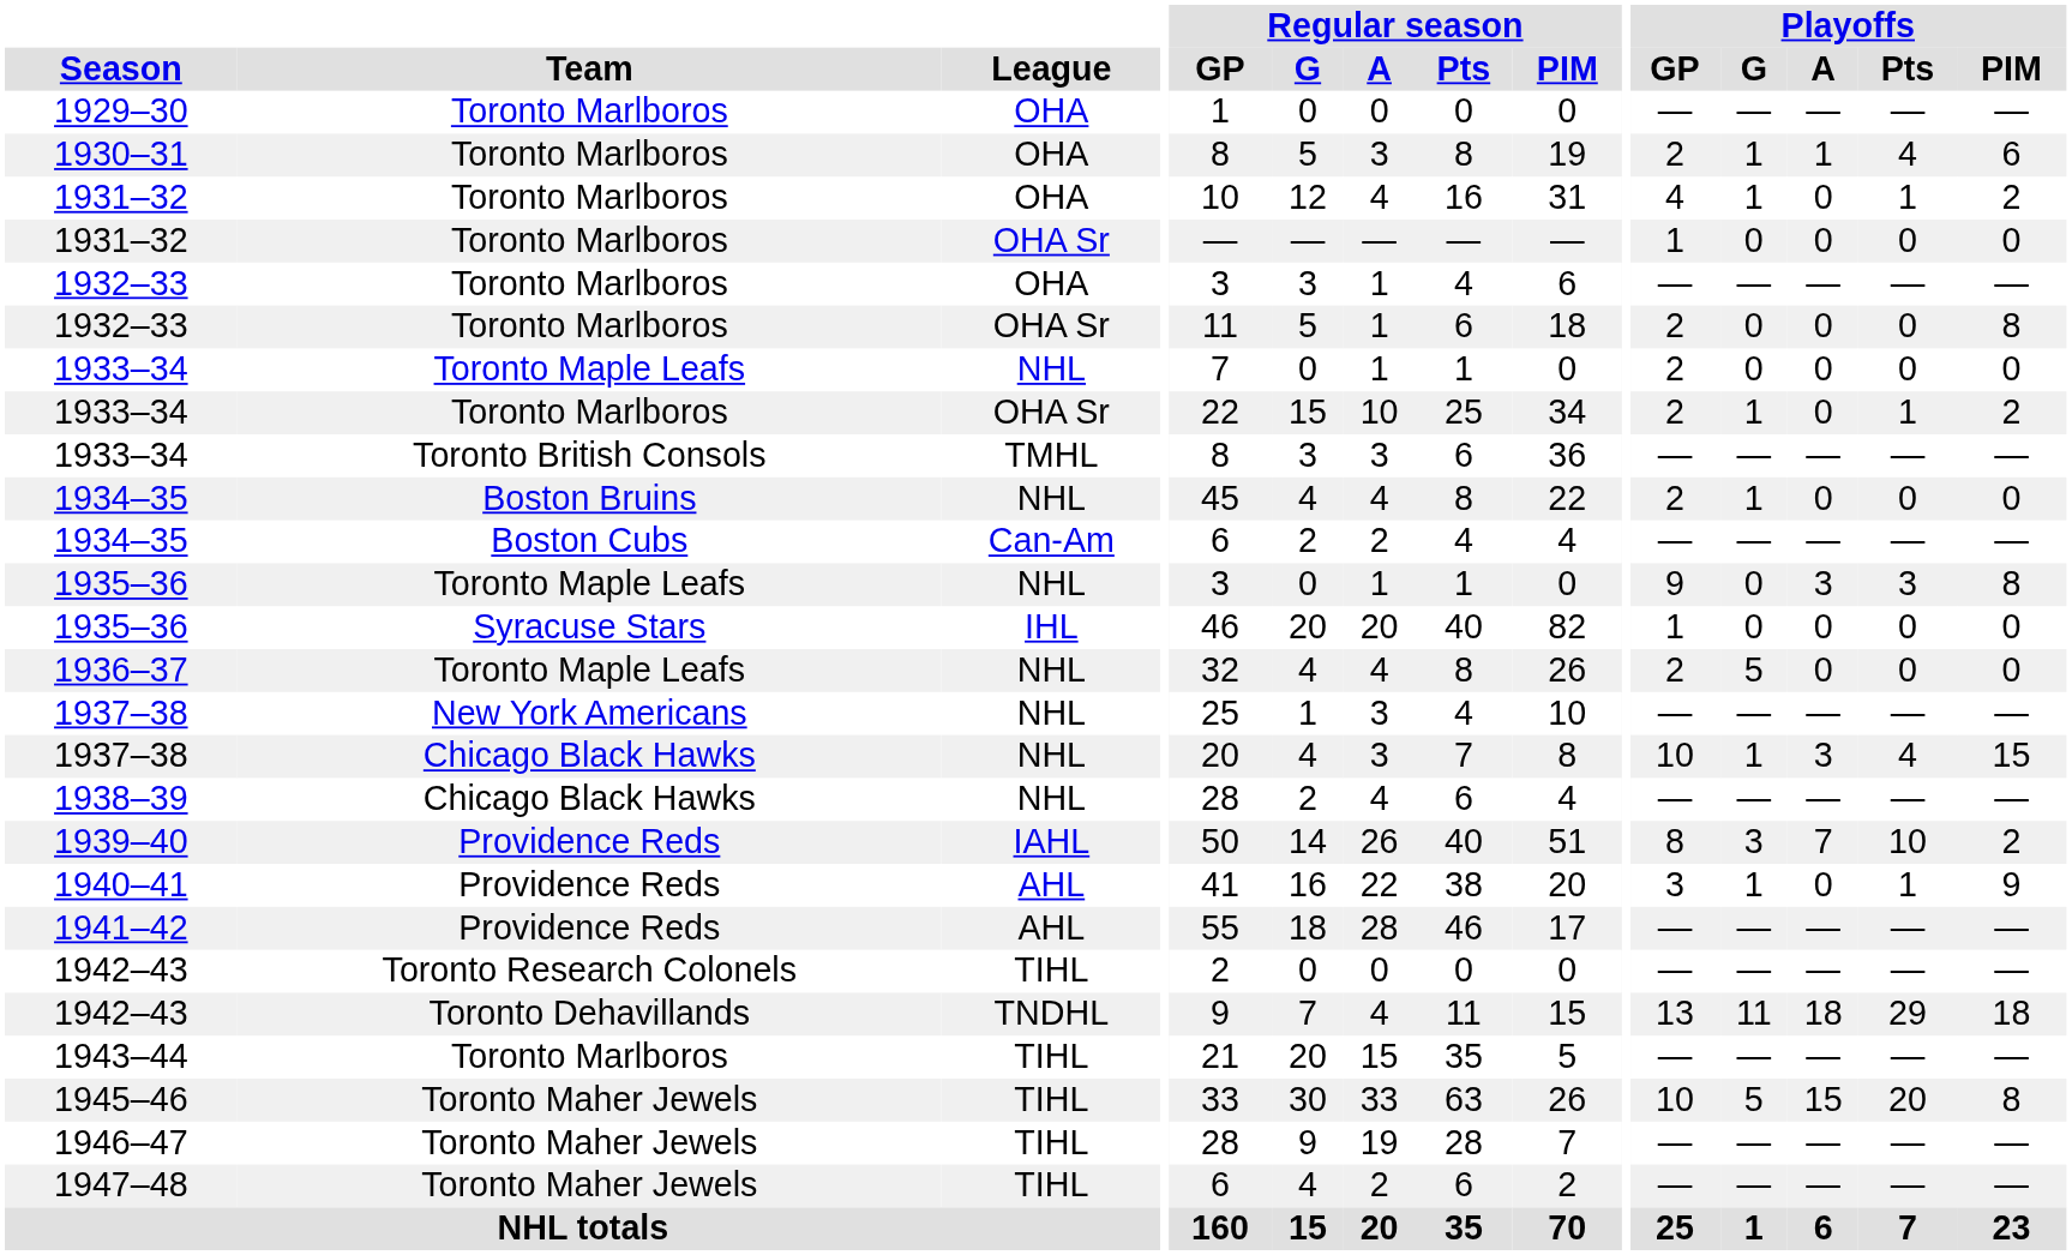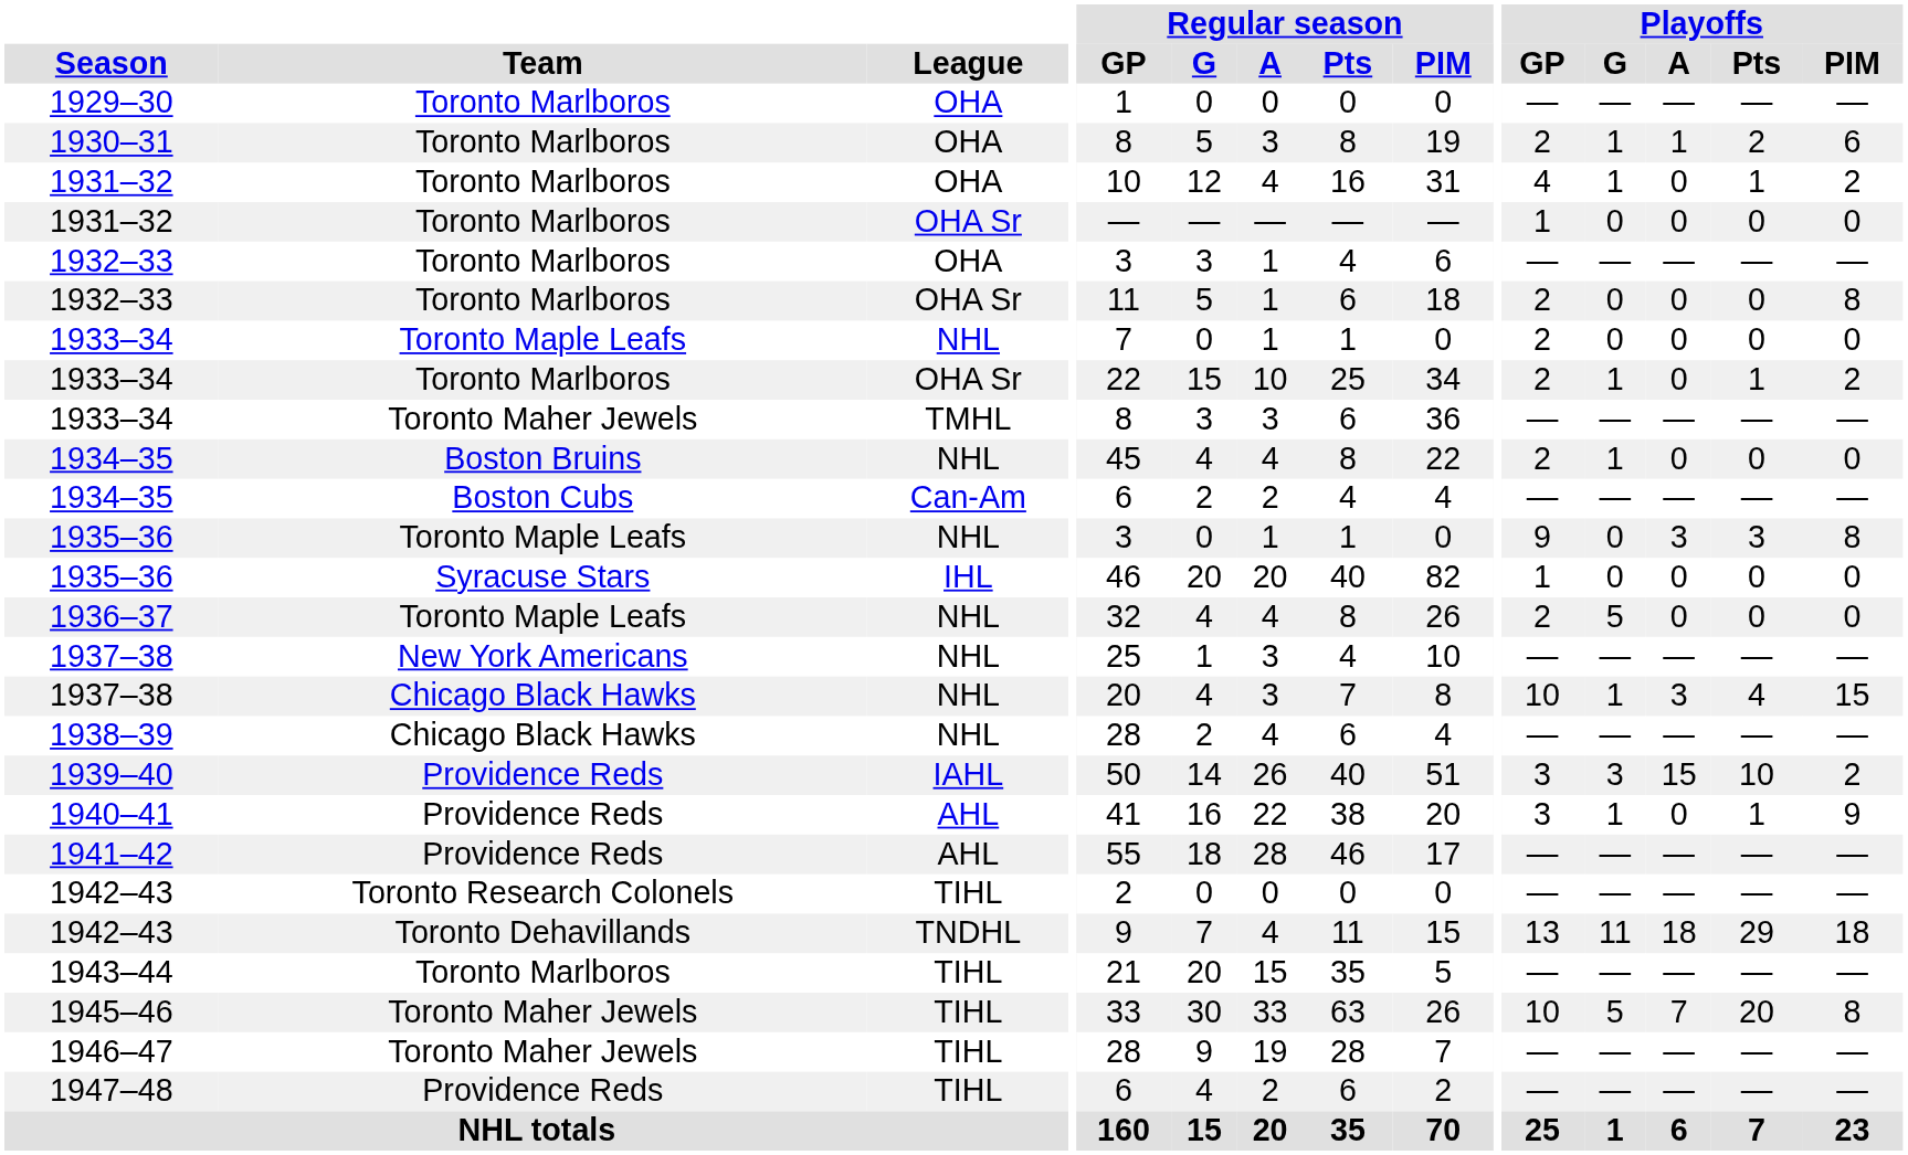 <table border="0" cellpadding="1" cellspacing="0" style="text-align:center; width:60em">
 <tr bgcolor="#e0e0e0">
 <th colspan="3" bgcolor="#ffffff"></th>
 <th rowspan="100" bgcolor="#ffffff"></th>
 <th colspan="5"><a href='#'>Regular season</a></th>
 <th rowspan="100" bgcolor="#ffffff"></th>
 <th colspan="5"><a href='#'>Playoffs</a></th>
 </tr>
 <tr bgcolor="#e0e0e0">
 <th><a href='#'>Season</a></th>
 <th>Team</th>
 <th>League</th>
 <th>GP</th>
 <th><a href='#'>G</a></th>
 <th><a href='#'>A</a></th>
 <th><a href='#'>Pts</a></th>
 <th><a href='#'>PIM</a></th>
 <th>GP</th>
 <th>G</th>
 <th>A</th>
 <th>Pts</th>
 <th>PIM</th>
 </tr>
 <tr>
 <td><a href='#'>1929–30</a></td>
 <td><a href='#'>Toronto Marlboros</a></td>
 <td><a href='#'>OHA</a></td>
 <td>1</td>
 <td>0</td>
 <td>0</td>
 <td>0</td>
 <td>0</td>
 <td>—</td>
 <td>—</td>
 <td>—</td>
 <td>—</td>
 <td>—</td>
 </tr>
 <tr bgcolor="#f0f0f0">
 <td><a href='#'>1930–31</a></td>
 <td>Toronto Marlboros</td>
 <td>OHA</td>
 <td>8</td>
 <td>5</td>
 <td>3</td>
 <td>8</td>
 <td>19</td>
 <td>2</td>
 <td>1</td>
 <td>1</td>
-<td>4</td>
+<td>2</td>
 <td>6</td>
 </tr>
 <tr>
 <td><a href='#'>1931–32</a></td>
 <td>Toronto Marlboros</td>
 <td>OHA</td>
 <td>10</td>
 <td>12</td>
 <td>4</td>
 <td>16</td>
 <td>31</td>
 <td>4</td>
 <td>1</td>
 <td>0</td>
 <td>1</td>
 <td>2</td>
 </tr>
 <tr bgcolor="#f0f0f0">
 <td>1931–32</td>
 <td>Toronto Marlboros</td>
 <td><a href='#'>OHA Sr</a></td>
 <td>—</td>
 <td>—</td>
 <td>—</td>
 <td>—</td>
 <td>—</td>
 <td>1</td>
 <td>0</td>
 <td>0</td>
 <td>0</td>
 <td>0</td>
 </tr>
 <tr>
 <td><a href='#'>1932–33</a></td>
 <td>Toronto Marlboros</td>
 <td>OHA</td>
 <td>3</td>
 <td>3</td>
 <td>1</td>
 <td>4</td>
 <td>6</td>
 <td>—</td>
 <td>—</td>
 <td>—</td>
 <td>—</td>
 <td>—</td>
 </tr>
 <tr bgcolor="#f0f0f0">
 <td>1932–33</td>
 <td>Toronto Marlboros</td>
 <td>OHA Sr</td>
 <td>11</td>
 <td>5</td>
 <td>1</td>
 <td>6</td>
 <td>18</td>
 <td>2</td>
 <td>0</td>
 <td>0</td>
 <td>0</td>
 <td>8</td>
 </tr>
 <tr>
 <td><a href='#'>1933–34</a></td>
 <td><a href='#'>Toronto Maple Leafs</a></td>
 <td><a href='#'>NHL</a></td>
 <td>7</td>
 <td>0</td>
 <td>1</td>
 <td>1</td>
 <td>0</td>
 <td>2</td>
 <td>0</td>
 <td>0</td>
 <td>0</td>
 <td>0</td>
 </tr>
 <tr bgcolor="#f0f0f0">
 <td>1933–34</td>
 <td>Toronto Marlboros</td>
 <td>OHA Sr</td>
 <td>22</td>
 <td>15</td>
 <td>10</td>
 <td>25</td>
 <td>34</td>
 <td>2</td>
 <td>1</td>
 <td>0</td>
 <td>1</td>
 <td>2</td>
 </tr>
 <tr>
 <td>1933–34</td>
-<td>Toronto British Consols</td>
+<td>Toronto Maher Jewels</td>
 <td>TMHL</td>
 <td>8</td>
 <td>3</td>
 <td>3</td>
 <td>6</td>
 <td>36</td>
 <td>—</td>
 <td>—</td>
 <td>—</td>
 <td>—</td>
 <td>—</td>
 </tr>
 <tr bgcolor="#f0f0f0">
 <td><a href='#'>1934–35</a></td>
 <td><a href='#'>Boston Bruins</a></td>
 <td>NHL</td>
 <td>45</td>
 <td>4</td>
 <td>4</td>
 <td>8</td>
 <td>22</td>
 <td>2</td>
 <td>1</td>
 <td>0</td>
 <td>0</td>
 <td>0</td>
 </tr>
 <tr>
 <td><a href='#'>1934–35</a></td>
 <td><a href='#'>Boston Cubs</a></td>
 <td><a href='#'>Can-Am</a></td>
 <td>6</td>
 <td>2</td>
 <td>2</td>
 <td>4</td>
 <td>4</td>
 <td>—</td>
 <td>—</td>
 <td>—</td>
 <td>—</td>
 <td>—</td>
 </tr>
 <tr bgcolor="#f0f0f0">
 <td><a href='#'>1935–36</a></td>
 <td>Toronto Maple Leafs</td>
 <td>NHL</td>
 <td>3</td>
 <td>0</td>
 <td>1</td>
 <td>1</td>
 <td>0</td>
 <td>9</td>
 <td>0</td>
 <td>3</td>
 <td>3</td>
 <td>8</td>
 </tr>
 <tr>
 <td><a href='#'>1935–36</a></td>
 <td><a href='#'>Syracuse Stars</a></td>
 <td><a href='#'>IHL</a></td>
 <td>46</td>
 <td>20</td>
 <td>20</td>
 <td>40</td>
 <td>82</td>
 <td>1</td>
 <td>0</td>
 <td>0</td>
 <td>0</td>
 <td>0</td>
 </tr>
 <tr bgcolor="#f0f0f0">
 <td><a href='#'>1936–37</a></td>
 <td>Toronto Maple Leafs</td>
 <td>NHL</td>
 <td>32</td>
 <td>4</td>
 <td>4</td>
 <td>8</td>
 <td>26</td>
 <td>2</td>
 <td>5</td>
 <td>0</td>
 <td>0</td>
 <td>0</td>
 </tr>
 <tr>
 <td><a href='#'>1937–38</a></td>
 <td><a href='#'>New York Americans</a></td>
 <td>NHL</td>
 <td>25</td>
 <td>1</td>
 <td>3</td>
 <td>4</td>
 <td>10</td>
 <td>—</td>
 <td>—</td>
 <td>—</td>
 <td>—</td>
 <td>—</td>
 </tr>
 <tr bgcolor="#f0f0f0">
 <td>1937–38</td>
 <td><a href='#'>Chicago Black Hawks</a></td>
 <td>NHL</td>
 <td>20</td>
 <td>4</td>
 <td>3</td>
 <td>7</td>
 <td>8</td>
 <td>10</td>
 <td>1</td>
 <td>3</td>
 <td>4</td>
 <td>15</td>
 </tr>
 <tr>
 <td><a href='#'>1938–39</a></td>
 <td>Chicago Black Hawks</td>
 <td>NHL</td>
 <td>28</td>
 <td>2</td>
 <td>4</td>
 <td>6</td>
 <td>4</td>
 <td>—</td>
 <td>—</td>
 <td>—</td>
 <td>—</td>
 <td>—</td>
 </tr>
 <tr bgcolor="#f0f0f0">
 <td><a href='#'>1939–40</a></td>
 <td><a href='#'>Providence Reds</a></td>
 <td><a href='#'>IAHL</a></td>
 <td>50</td>
 <td>14</td>
 <td>26</td>
 <td>40</td>
 <td>51</td>
-<td>8</td>
 <td>3</td>
-<td>7</td>
+<td>3</td>
+<td>15</td>
 <td>10</td>
 <td>2</td>
 </tr>
 <tr>
 <td><a href='#'>1940–41</a></td>
 <td>Providence Reds</td>
 <td><a href='#'>AHL</a></td>
 <td>41</td>
 <td>16</td>
 <td>22</td>
 <td>38</td>
 <td>20</td>
 <td>3</td>
 <td>1</td>
 <td>0</td>
 <td>1</td>
 <td>9</td>
 </tr>
 <tr bgcolor="#f0f0f0">
 <td><a href='#'>1941–42</a></td>
 <td>Providence Reds</td>
 <td>AHL</td>
 <td>55</td>
 <td>18</td>
 <td>28</td>
 <td>46</td>
 <td>17</td>
 <td>—</td>
 <td>—</td>
 <td>—</td>
 <td>—</td>
 <td>—</td>
 </tr>
 <tr>
 <td>1942–43</td>
 <td>Toronto Research Colonels</td>
 <td>TIHL</td>
 <td>2</td>
 <td>0</td>
 <td>0</td>
 <td>0</td>
 <td>0</td>
 <td>—</td>
 <td>—</td>
 <td>—</td>
 <td>—</td>
 <td>—</td>
 </tr>
 <tr bgcolor="#f0f0f0">
 <td>1942–43</td>
 <td>Toronto Dehavillands</td>
 <td>TNDHL</td>
 <td>9</td>
 <td>7</td>
 <td>4</td>
 <td>11</td>
 <td>15</td>
 <td>13</td>
 <td>11</td>
 <td>18</td>
 <td>29</td>
 <td>18</td>
 </tr>
 <tr>
 <td>1943–44</td>
 <td>Toronto Marlboros</td>
 <td>TIHL</td>
 <td>21</td>
 <td>20</td>
 <td>15</td>
 <td>35</td>
 <td>5</td>
 <td>—</td>
 <td>—</td>
 <td>—</td>
 <td>—</td>
 <td>—</td>
 </tr>
 <tr bgcolor="#f0f0f0">
 <td>1945–46</td>
 <td>Toronto Maher Jewels</td>
 <td>TIHL</td>
 <td>33</td>
 <td>30</td>
 <td>33</td>
 <td>63</td>
 <td>26</td>
 <td>10</td>
 <td>5</td>
-<td>15</td>
+<td>7</td>
 <td>20</td>
 <td>8</td>
 </tr>
 <tr>
 <td>1946–47</td>
 <td>Toronto Maher Jewels</td>
 <td>TIHL</td>
 <td>28</td>
 <td>9</td>
 <td>19</td>
 <td>28</td>
 <td>7</td>
 <td>—</td>
 <td>—</td>
 <td>—</td>
 <td>—</td>
 <td>—</td>
 </tr>
 <tr bgcolor="#f0f0f0">
 <td>1947–48</td>
-<td>Toronto Maher Jewels</td>
+<td>Providence Reds</td>
 <td>TIHL</td>
 <td>6</td>
 <td>4</td>
 <td>2</td>
 <td>6</td>
 <td>2</td>
 <td>—</td>
 <td>—</td>
 <td>—</td>
 <td>—</td>
 <td>—</td>
 </tr>
 <tr bgcolor="#e0e0e0">
 <th colspan="3">NHL totals</th>
 <th>160</th>
 <th>15</th>
 <th>20</th>
 <th>35</th>
 <th>70</th>
 <th>25</th>
 <th>1</th>
 <th>6</th>
 <th>7</th>
 <th>23</th>
 </tr>
 </table>
